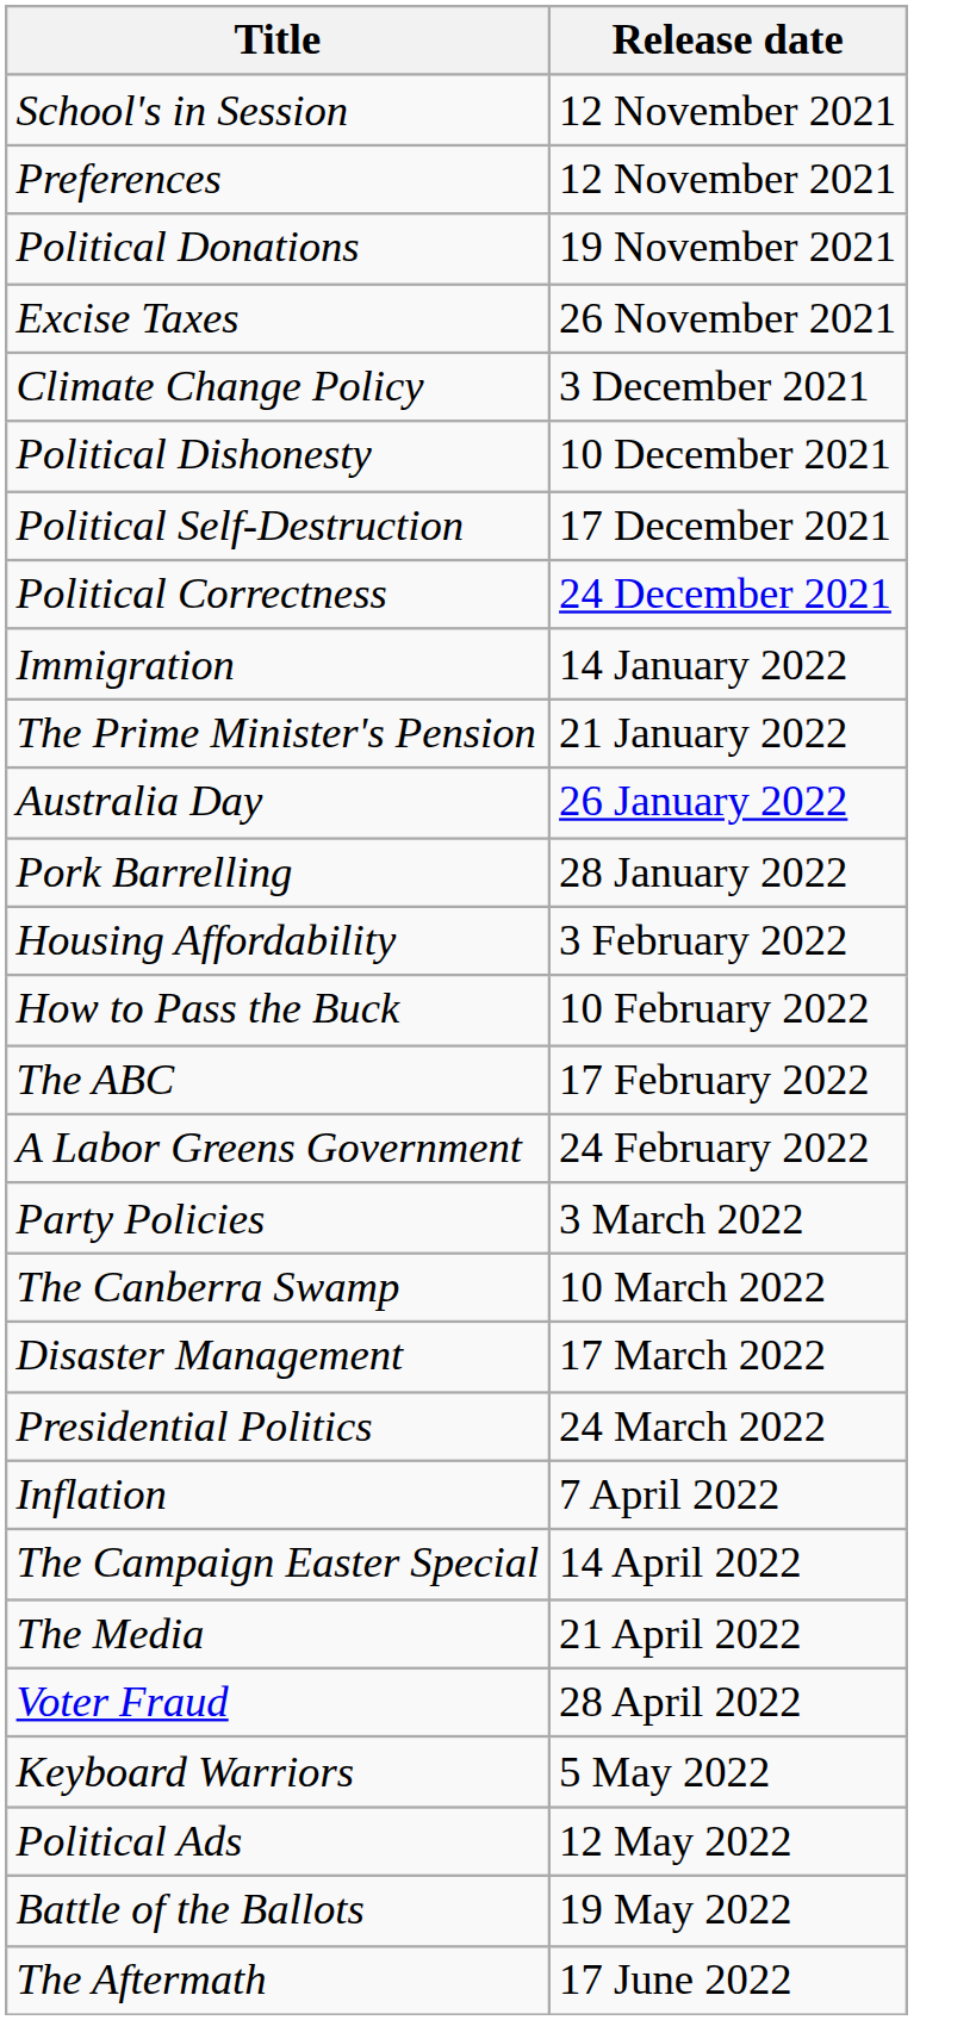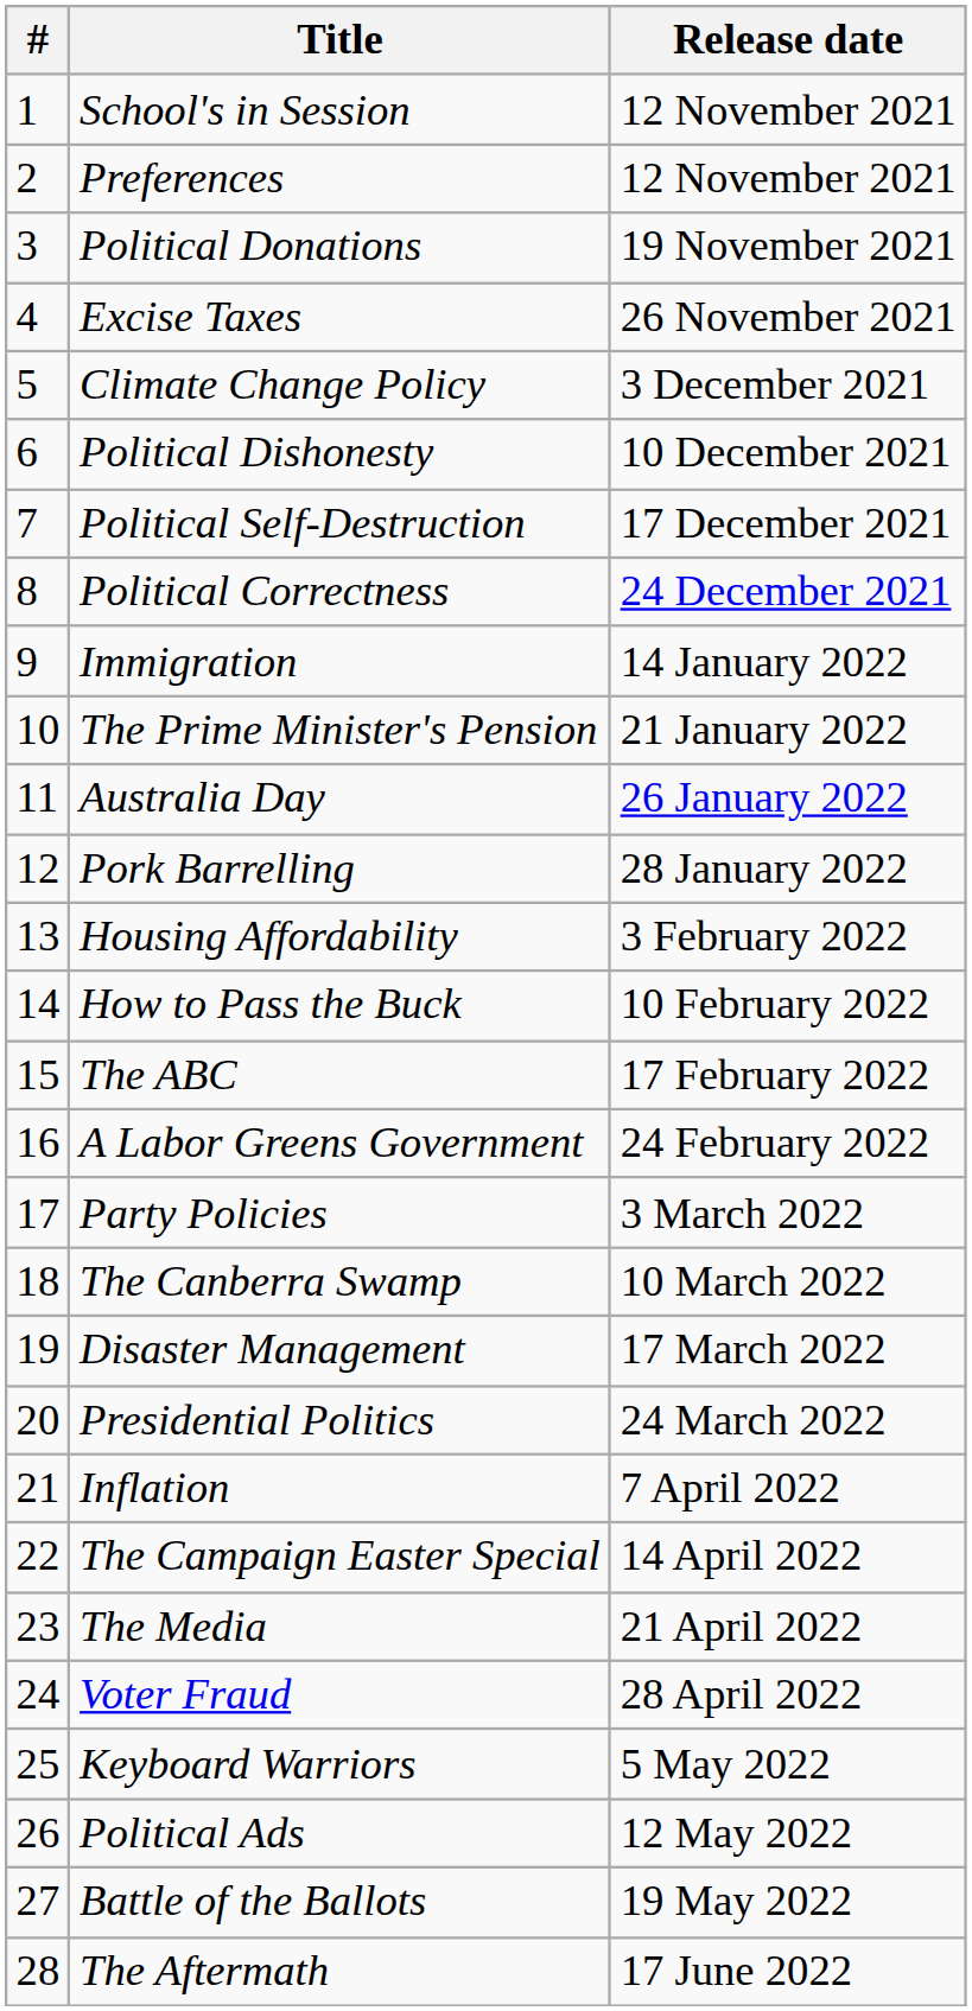 <table class="wikitable">
 <tr>
+<th>#</th>
 <th>Title</th>
 <th>Release date</th>
 </tr>
 <tr>
+<td>1</td>
 <td><em>School's in Session</em></td>
 <td>12 November 2021</td>
 </tr>
 <tr>
+<td>2</td>
 <td><em>Preferences</em></td>
 <td>12 November 2021</td>
 </tr>
 <tr>
+<td>3</td>
 <td><em>Political Donations</em></td>
 <td>19 November 2021</td>
 </tr>
 <tr>
+<td>4</td>
 <td><em>Excise Taxes</em></td>
 <td>26 November 2021</td>
 </tr>
 <tr>
+<td>5</td>
 <td><em>Climate Change Policy</em></td>
 <td>3 December 2021</td>
 </tr>
 <tr>
+<td>6</td>
 <td><em>Political Dishonesty</em></td>
 <td>10 December 2021</td>
 </tr>
 <tr>
+<td>7</td>
 <td><em>Political Self-Destruction</em></td>
 <td>17 December 2021</td>
 </tr>
 <tr>
+<td>8</td>
 <td><em>Political Correctness</em></td>
 <td><a href='#'>24 December 2021</a></td>
 </tr>
 <tr>
+<td>9</td>
 <td><em>Immigration</em></td>
 <td>14 January 2022</td>
 </tr>
 <tr>
+<td>10</td>
 <td><em>The Prime Minister's Pension</em></td>
 <td>21 January 2022</td>
 </tr>
 <tr>
+<td>11</td>
 <td><em>Australia Day</em></td>
 <td><a href='#'>26 January 2022</a></td>
 </tr>
 <tr>
+<td>12</td>
 <td><em>Pork Barrelling</em></td>
 <td>28 January 2022</td>
 </tr>
 <tr>
+<td>13</td>
 <td><em>Housing Affordability</em></td>
 <td>3 February 2022</td>
 </tr>
 <tr>
+<td>14</td>
 <td><em>How to Pass the Buck</em></td>
 <td>10 February 2022</td>
 </tr>
 <tr>
+<td>15</td>
 <td><em>The ABC</em></td>
 <td>17 February 2022</td>
 </tr>
 <tr>
+<td>16</td>
 <td><em>A Labor Greens Government</em></td>
 <td>24 February 2022</td>
 </tr>
 <tr>
+<td>17</td>
 <td><em>Party Policies</em></td>
 <td>3 March 2022</td>
 </tr>
 <tr>
+<td>18</td>
 <td><em>The Canberra Swamp</em></td>
 <td>10 March 2022</td>
 </tr>
 <tr>
+<td>19</td>
 <td><em>Disaster Management</em></td>
 <td>17 March 2022</td>
 </tr>
 <tr>
+<td>20</td>
 <td><em>Presidential Politics</em></td>
 <td>24 March 2022</td>
 </tr>
 <tr>
+<td>21</td>
 <td><em>Inflation</em></td>
 <td>7 April 2022</td>
 </tr>
 <tr>
+<td>22</td>
 <td><em>The Campaign Easter Special</em></td>
 <td>14 April 2022</td>
 </tr>
 <tr>
+<td>23</td>
 <td><em>The Media</em></td>
 <td>21 April 2022</td>
 </tr>
 <tr>
+<td>24</td>
 <td><em><a href='#'>Voter Fraud</a></em></td>
 <td>28 April 2022</td>
 </tr>
 <tr>
+<td>25</td>
 <td><em>Keyboard Warriors</em></td>
 <td>5 May 2022</td>
 </tr>
 <tr>
+<td>26</td>
 <td><em>Political Ads</em></td>
 <td>12 May 2022</td>
 </tr>
 <tr>
+<td>27</td>
 <td><em>Battle of the Ballots</em></td>
 <td>19 May 2022</td>
 </tr>
 <tr>
+<td>28</td>
 <td><em>The Aftermath</em></td>
 <td>17 June 2022</td>
 </tr>
 </table>
